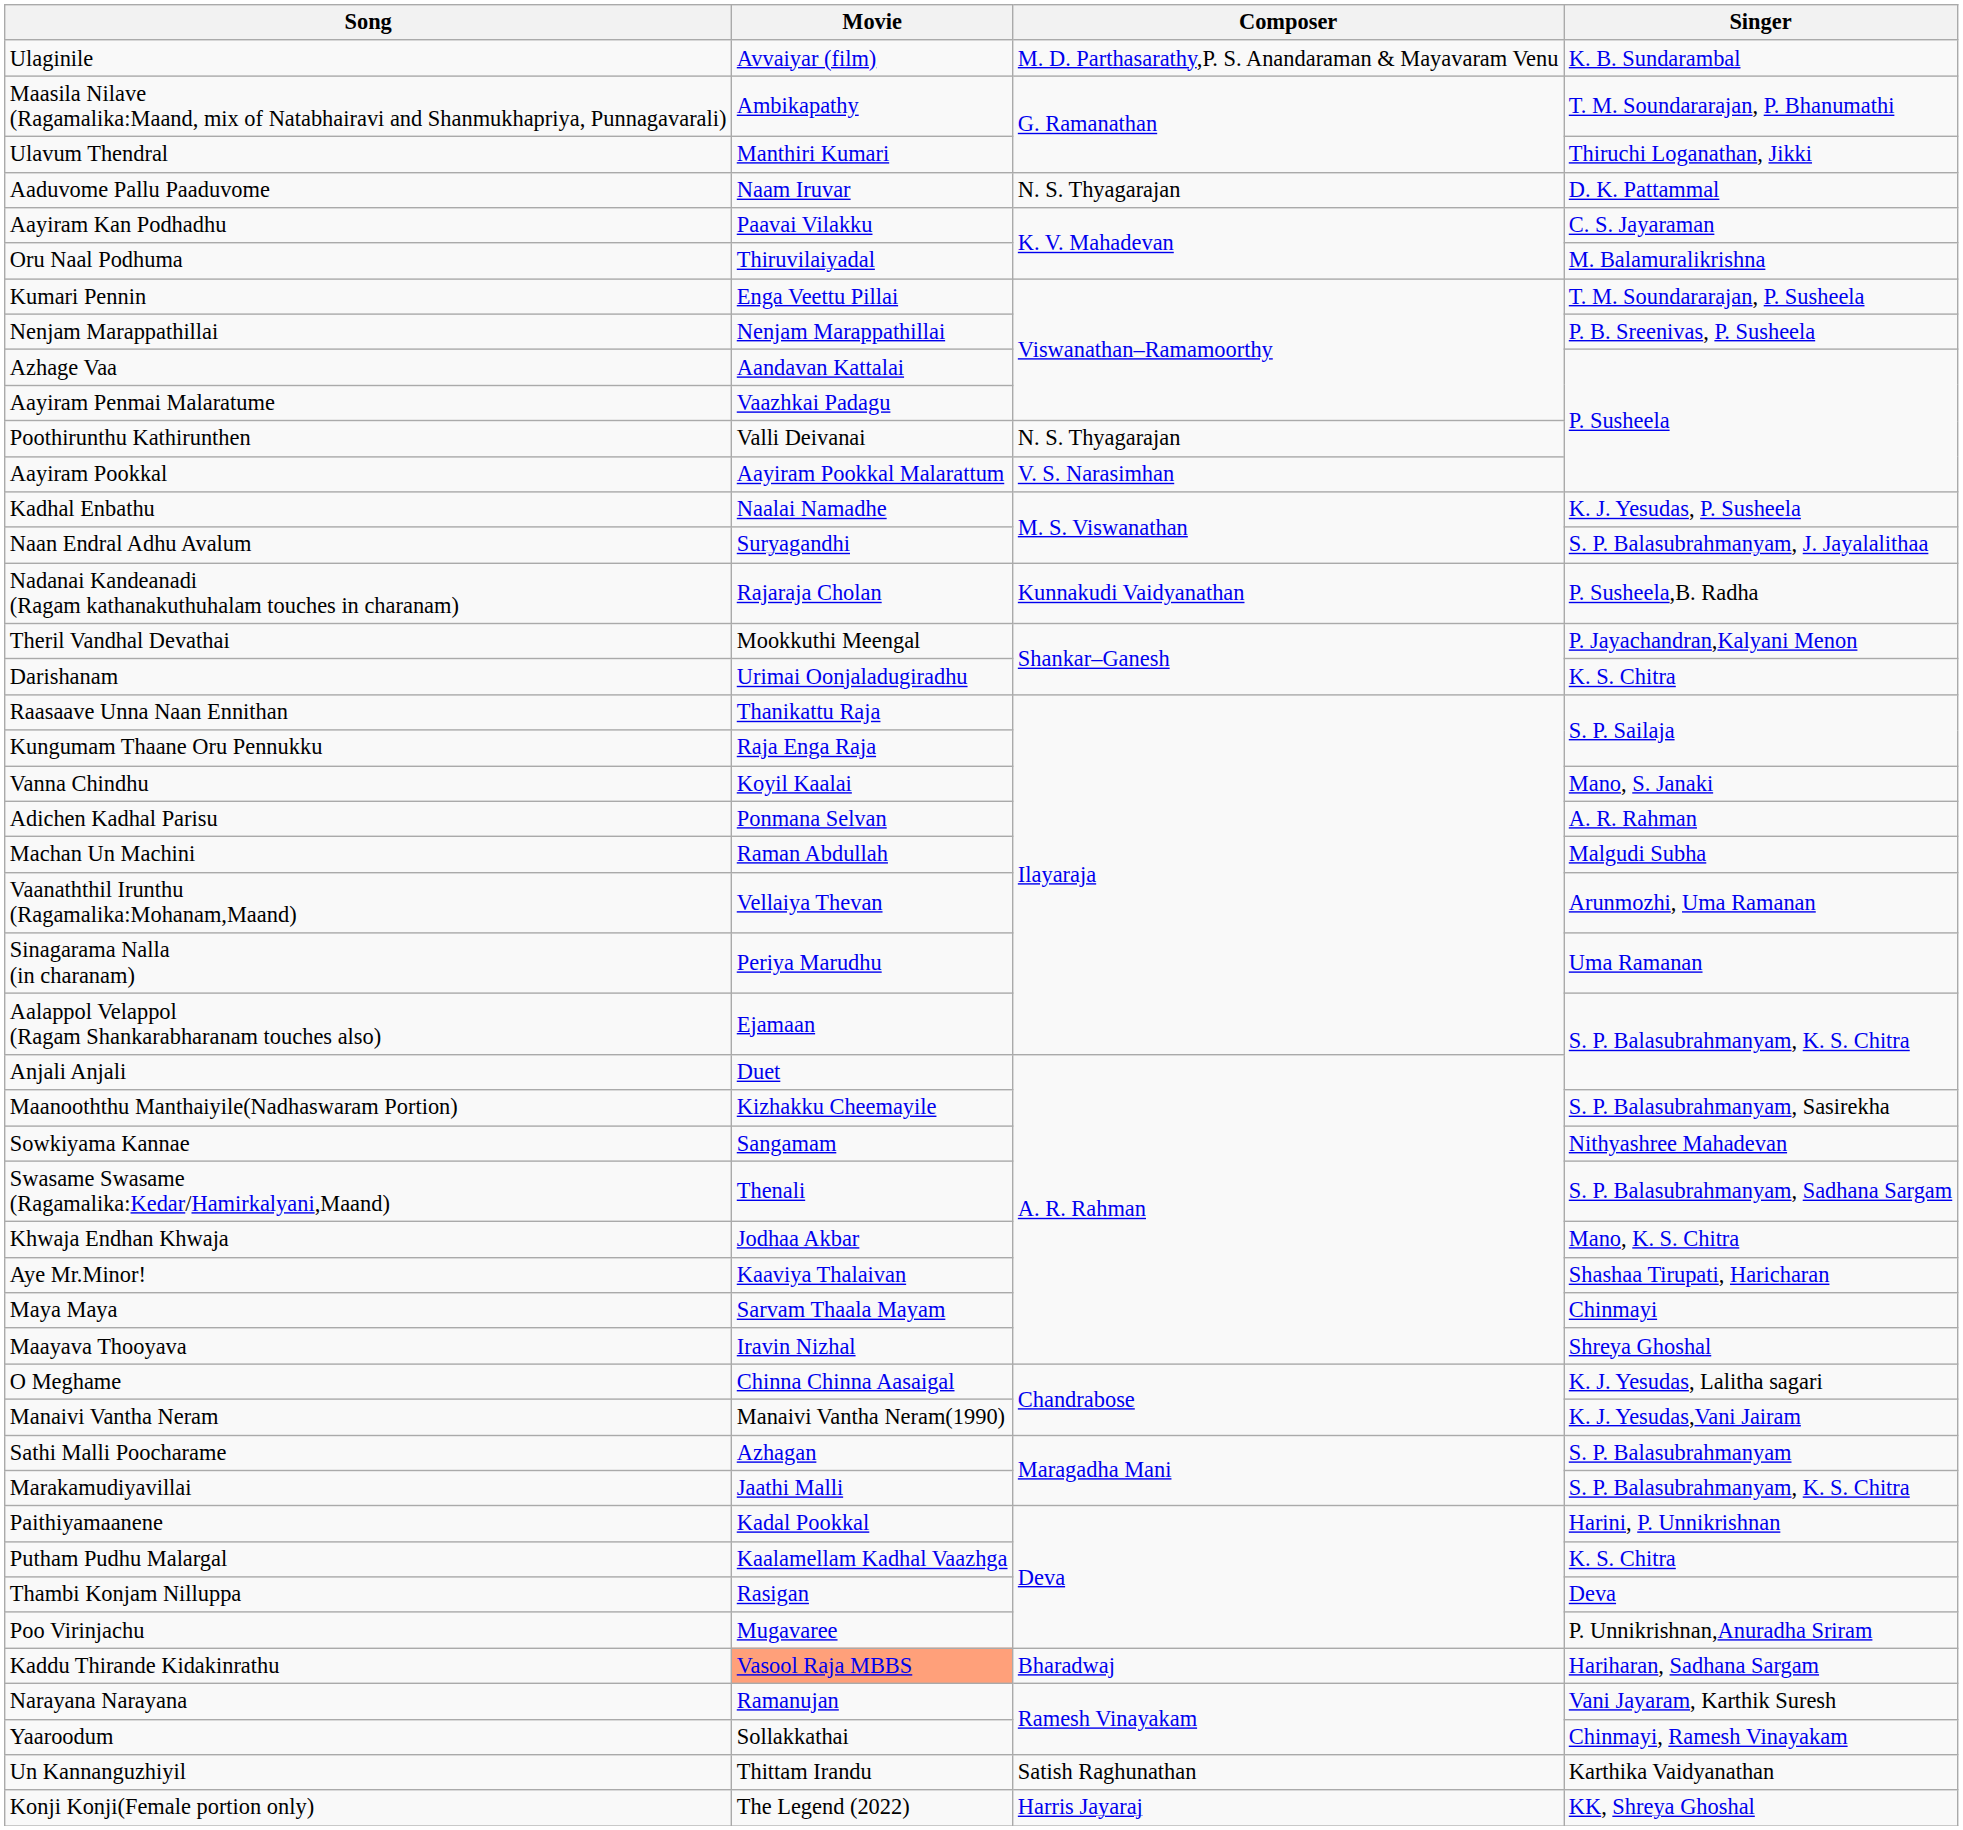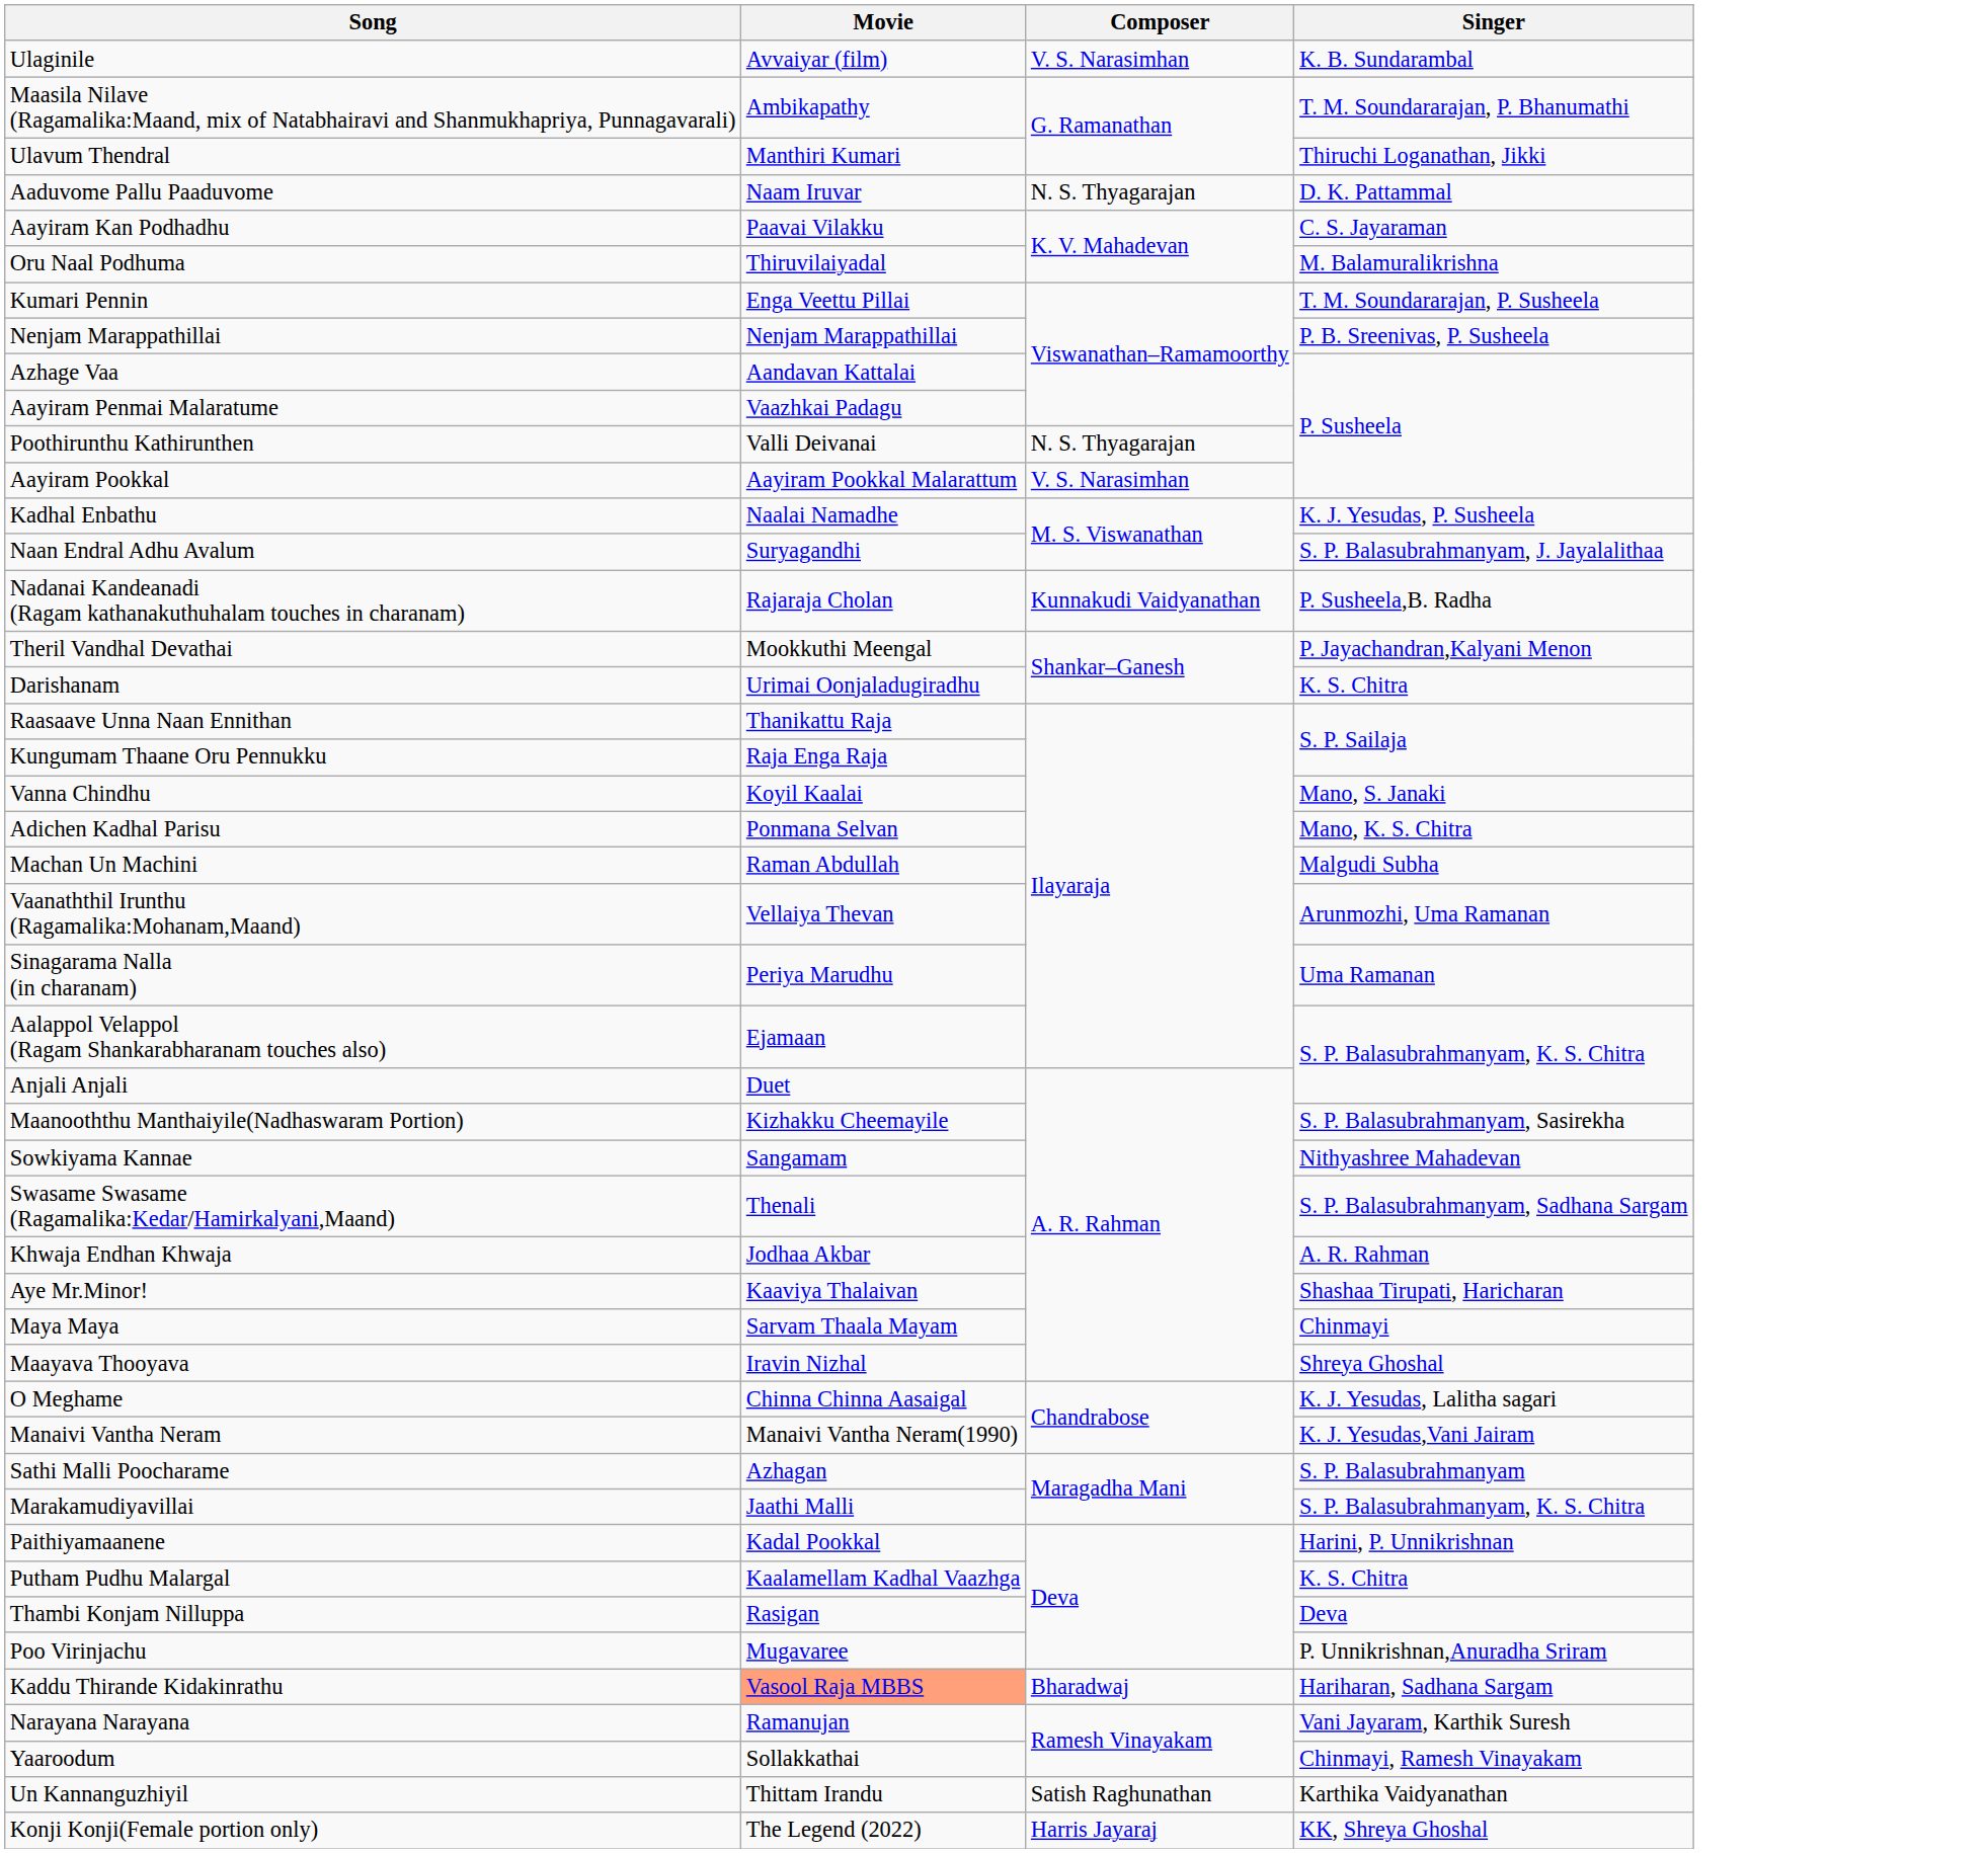 <table class="wikitable">
 <tr>
 <th>Song</th>
 <th>Movie</th>
 <th>Composer</th>
 <th>Singer</th>
 </tr>
 <tr>
 <td>Ulaginile</td>
 <td><a href='#'>Avvaiyar (film)</a></td>
-<td><a href='#'>M. D. Parthasarathy</a>,P. S. Anandaraman & Mayavaram Venu</td>
+<td><a href='#'>V. S. Narasimhan</a></td>
 <td><a href='#'>K. B. Sundarambal</a></td>
 </tr>
 <tr>
 <td>Maasila Nilave<br>(Ragamalika:Maand, mix of Natabhairavi and Shanmukhapriya, Punnagavarali)</td>
 <td><a href='#'>Ambikapathy</a></td>
 <td rowspan=2><a href='#'>G. Ramanathan</a></td>
 <td><a href='#'>T. M. Soundararajan</a>, <a href='#'>P. Bhanumathi</a></td>
 </tr>
 <tr>
 <td>Ulavum Thendral</td>
 <td><a href='#'>Manthiri Kumari</a></td>
 <td><a href='#'>Thiruchi Loganathan</a>, <a href='#'>Jikki</a></td>
 </tr>
 <tr>
 <td>Aaduvome Pallu Paaduvome</td>
 <td><a href='#'>Naam Iruvar</a></td>
 <td>N. S. Thyagarajan</td>
 <td><a href='#'>D. K. Pattammal</a></td>
 </tr>
 <tr>
 <td>Aayiram Kan Podhadhu</td>
 <td><a href='#'>Paavai Vilakku</a></td>
 <td rowspan=2><a href='#'>K. V. Mahadevan</a></td>
 <td><a href='#'>C. S. Jayaraman</a></td>
 </tr>
 <tr>
 <td>Oru Naal Podhuma</td>
 <td><a href='#'>Thiruvilaiyadal</a></td>
 <td><a href='#'>M. Balamuralikrishna</a></td>
 </tr>
 <tr>
 <td>Kumari Pennin</td>
 <td><a href='#'>Enga Veettu Pillai</a></td>
 <td rowspan=4><a href='#'>Viswanathan–Ramamoorthy</a></td>
 <td><a href='#'>T. M. Soundararajan</a>, <a href='#'>P. Susheela</a></td>
 </tr>
 <tr>
 <td>Nenjam Marappathillai</td>
 <td><a href='#'>Nenjam Marappathillai</a></td>
 <td><a href='#'>P. B. Sreenivas</a>, <a href='#'>P. Susheela</a></td>
 </tr>
 <tr>
 <td>Azhage Vaa</td>
 <td><a href='#'>Aandavan Kattalai</a></td>
 <td rowspan=4><a href='#'>P. Susheela</a></td>
 </tr>
 <tr>
 <td>Aayiram Penmai Malaratume</td>
 <td><a href='#'>Vaazhkai Padagu</a></td>
 </tr>
 <tr>
 <td>Poothirunthu Kathirunthen</td>
 <td>Valli Deivanai</td>
 <td>N. S. Thyagarajan</td>
 </tr>
 <tr>
 <td>Aayiram Pookkal</td>
 <td><a href='#'>Aayiram Pookkal Malarattum</a></td>
 <td><a href='#'>V. S. Narasimhan</a></td>
 </tr>
 <tr>
 <td>Kadhal Enbathu</td>
 <td><a href='#'>Naalai Namadhe</a></td>
 <td rowspan=2><a href='#'>M. S. Viswanathan</a></td>
 <td><a href='#'>K. J. Yesudas</a>, <a href='#'>P. Susheela</a></td>
 </tr>
 <tr>
 <td>Naan Endral Adhu Avalum</td>
 <td><a href='#'>Suryagandhi</a></td>
 <td><a href='#'>S. P. Balasubrahmanyam</a>, <a href='#'>J. Jayalalithaa</a></td>
 </tr>
 <tr>
 <td>Nadanai Kandeanadi<br>(Ragam kathanakuthuhalam touches in charanam)</td>
 <td><a href='#'>Rajaraja Cholan</a></td>
 <td><a href='#'>Kunnakudi Vaidyanathan</a></td>
 <td><a href='#'>P. Susheela</a>,B. Radha</td>
 </tr>
 <tr>
 <td>Theril Vandhal Devathai</td>
 <td>Mookkuthi Meengal</td>
 <td rowspan=2><a href='#'>Shankar–Ganesh</a></td>
 <td><a href='#'>P. Jayachandran</a>,<a href='#'>Kalyani Menon</a></td>
 </tr>
 <tr>
 <td>Darishanam</td>
 <td><a href='#'>Urimai Oonjaladugiradhu</a></td>
 <td><a href='#'>K. S. Chitra</a></td>
 </tr>
 <tr>
 <td>Raasaave Unna Naan Ennithan</td>
 <td><a href='#'>Thanikattu Raja</a></td>
 <td rowspan=8><a href='#'>Ilayaraja</a></td>
 <td rowspan=2><a href='#'>S. P. Sailaja</a></td>
 </tr>
 <tr>
 <td>Kungumam Thaane Oru Pennukku</td>
 <td><a href='#'>Raja Enga Raja</a></td>
 </tr>
 <tr>
 <td>Vanna Chindhu</td>
 <td><a href='#'>Koyil Kaalai</a></td>
 <td><a href='#'>Mano</a>, <a href='#'>S. Janaki</a></td>
 </tr>
 <tr>
 <td>Adichen Kadhal Parisu</td>
 <td><a href='#'>Ponmana Selvan</a></td>
-<td><a href='#'>A. R. Rahman</a></td>
+<td><a href='#'>Mano</a>, <a href='#'>K. S. Chitra</a></td>
 </tr>
 <tr>
 <td>Machan Un Machini</td>
 <td><a href='#'>Raman Abdullah</a></td>
 <td><a href='#'>Malgudi Subha</a></td>
 </tr>
 <tr>
 <td>Vaanaththil Irunthu<br>(Ragamalika:Mohanam,Maand)</td>
 <td><a href='#'>Vellaiya Thevan</a></td>
 <td><a href='#'>Arunmozhi</a>, <a href='#'>Uma Ramanan</a></td>
 </tr>
 <tr>
 <td>Sinagarama Nalla<br>(in charanam)</td>
 <td><a href='#'>Periya Marudhu</a></td>
 <td><a href='#'>Uma Ramanan</a></td>
 </tr>
 <tr>
 <td>Aalappol Velappol<br>(Ragam Shankarabharanam touches also)</td>
 <td><a href='#'>Ejamaan</a></td>
 <td rowspan=2><a href='#'>S. P. Balasubrahmanyam</a>, <a href='#'>K. S. Chitra</a></td>
 </tr>
 <tr>
 <td>Anjali Anjali</td>
 <td><a href='#'>Duet</a></td>
 <td rowspan=8><a href='#'>A. R. Rahman</a></td>
 </tr>
 <tr>
 <td>Maanooththu Manthaiyile(Nadhaswaram Portion)</td>
 <td><a href='#'>Kizhakku Cheemayile</a></td>
 <td><a href='#'>S. P. Balasubrahmanyam</a>, Sasirekha</td>
 </tr>
 <tr>
 <td>Sowkiyama Kannae</td>
 <td><a href='#'>Sangamam</a></td>
 <td><a href='#'>Nithyashree Mahadevan</a></td>
 </tr>
 <tr>
 <td>Swasame Swasame<br>(Ragamalika:<a href='#'>Kedar</a>/<a href='#'>Hamirkalyani</a>,Maand)</td>
 <td><a href='#'>Thenali</a></td>
 <td><a href='#'>S. P. Balasubrahmanyam</a>, <a href='#'>Sadhana Sargam</a></td>
 </tr>
 <tr>
 <td>Khwaja Endhan Khwaja</td>
 <td><a href='#'>Jodhaa Akbar</a></td>
-<td><a href='#'>Mano</a>, <a href='#'>K. S. Chitra</a></td>
+<td><a href='#'>A. R. Rahman</a></td>
 </tr>
 <tr>
 <td>Aye Mr.Minor!</td>
 <td><a href='#'>Kaaviya Thalaivan</a></td>
 <td><a href='#'>Shashaa Tirupati</a>, <a href='#'>Haricharan</a></td>
 </tr>
 <tr>
 <td>Maya Maya</td>
 <td><a href='#'>Sarvam Thaala Mayam</a></td>
 <td><a href='#'>Chinmayi</a></td>
 </tr>
 <tr>
 <td>Maayava Thooyava</td>
 <td><a href='#'>Iravin Nizhal</a></td>
 <td><a href='#'>Shreya Ghoshal</a></td>
 </tr>
 <tr>
 <td>O Meghame</td>
 <td><a href='#'>Chinna Chinna Aasaigal</a></td>
 <td rowspan=2><a href='#'>Chandrabose</a></td>
 <td><a href='#'>K. J. Yesudas</a>, Lalitha sagari</td>
 </tr>
 <tr>
 <td>Manaivi Vantha Neram</td>
 <td>Manaivi Vantha Neram(1990)</td>
 <td><a href='#'>K. J. Yesudas</a>,<a href='#'>Vani Jairam</a></td>
 </tr>
 <tr>
 <td>Sathi Malli Poocharame</td>
 <td><a href='#'>Azhagan</a></td>
 <td rowspan=2><a href='#'>Maragadha Mani</a></td>
 <td><a href='#'>S. P. Balasubrahmanyam</a></td>
 </tr>
 <tr>
 <td>Marakamudiyavillai</td>
 <td><a href='#'>Jaathi Malli</a></td>
 <td><a href='#'>S. P. Balasubrahmanyam</a>, <a href='#'>K. S. Chitra</a></td>
 </tr>
 <tr>
 <td>Paithiyamaanene</td>
 <td><a href='#'>Kadal Pookkal</a></td>
 <td rowspan=4><a href='#'>Deva</a></td>
 <td><a href='#'>Harini</a>, <a href='#'>P. Unnikrishnan</a></td>
 </tr>
 <tr>
 <td>Putham Pudhu Malargal</td>
 <td><a href='#'>Kaalamellam Kadhal Vaazhga</a></td>
 <td><a href='#'>K. S. Chitra</a></td>
 </tr>
 <tr>
 <td>Thambi Konjam Nilluppa</td>
 <td><a href='#'>Rasigan</a></td>
 <td><a href='#'>Deva</a></td>
 </tr>
 <tr>
 <td>Poo Virinjachu</td>
 <td><a href='#'>Mugavaree</a></td>
 <td>P. Unnikrishnan,<a href='#'>Anuradha Sriram</a></td>
 </tr>
 <tr>
 <td>Kaddu Thirande Kidakinrathu</td>
 <td style="background: lightsalmon;"><a href='#'>Vasool Raja MBBS</a></td>
 <td><a href='#'>Bharadwaj</a></td>
 <td><a href='#'>Hariharan</a>, <a href='#'>Sadhana Sargam</a></td>
 </tr>
 <tr>
 <td>Narayana Narayana</td>
 <td><a href='#'>Ramanujan</a></td>
 <td rowspan=2><a href='#'>Ramesh Vinayakam</a></td>
 <td><a href='#'>Vani Jayaram</a>, Karthik Suresh</td>
 </tr>
 <tr>
 <td>Yaaroodum</td>
 <td>Sollakkathai</td>
 <td><a href='#'>Chinmayi</a>, <a href='#'>Ramesh Vinayakam</a></td>
 </tr>
 <tr>
 <td>Un Kannanguzhiyil</td>
 <td>Thittam Irandu</td>
 <td>Satish Raghunathan</td>
 <td>Karthika Vaidyanathan</td>
 </tr>
 <tr>
 <td>Konji Konji(Female portion only)</td>
 <td>The Legend (2022)</td>
 <td><a href='#'>Harris Jayaraj</a></td>
 <td><a href='#'>KK</a>, <a href='#'>Shreya Ghoshal</a></td>
 </tr>
 </table>
